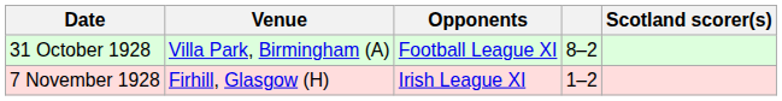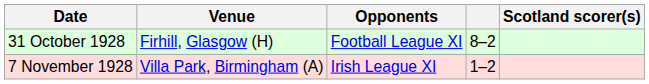 <table class="wikitable">
 <tr>
 <th>Date</th>
 <th>Venue</th>
 <th>Opponents</th>
 <th></th>
 <th>Scotland scorer(s)</th>
 </tr>
 <tr bgcolor=#ddffdd>
 <td>31 October 1928</td>
-<td><a href='#'>Villa Park</a>, <a href='#'>Birmingham</a> (A)</td>
+<td><a href='#'>Firhill</a>, <a href='#'>Glasgow</a> (H)</td>
 <td> <a href='#'>Football League XI</a></td>
 <td align=center>8–2</td>
 <td></td>
 </tr>
 <tr bgcolor=#ffdddd>
 <td>7 November 1928</td>
-<td><a href='#'>Firhill</a>, <a href='#'>Glasgow</a> (H)</td>
+<td><a href='#'>Villa Park</a>, <a href='#'>Birmingham</a> (A)</td>
 <td> <a href='#'>Irish League XI</a></td>
 <td align=center>1–2</td>
 <td></td>
 </tr>
 </table>
